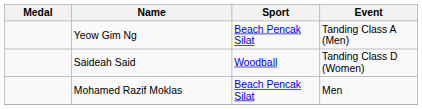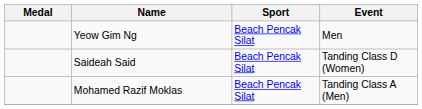 <table class=wikitable style="font-size:90%">
 <tr>
 <th style="width:6em">Medal</th>
 <th style="width:15em">Name</th>
 <th style="width:8em">Sport</th>
 <th style="width:9em">Event</th>
 </tr>
 <tr>
 <td></td>
 <td>Yeow Gim Ng</td>
 <td><a href='#'>Beach Pencak Silat</a></td>
-<td>Tanding Class A (Men)</td>
+<td>Men</td>
 </tr>
 <tr>
 <td></td>
 <td>Saideah Said</td>
-<td><a href='#'>Woodball</a></td>
+<td><a href='#'>Beach Pencak Silat</a></td>
 <td>Tanding Class D (Women)</td>
 </tr>
 <tr>
 <td></td>
 <td>Mohamed Razif Moklas</td>
 <td><a href='#'>Beach Pencak Silat</a></td>
-<td>Men</td>
+<td>Tanding Class A (Men)</td>
 </tr>
 <tr>
 </tr>
 </table>
